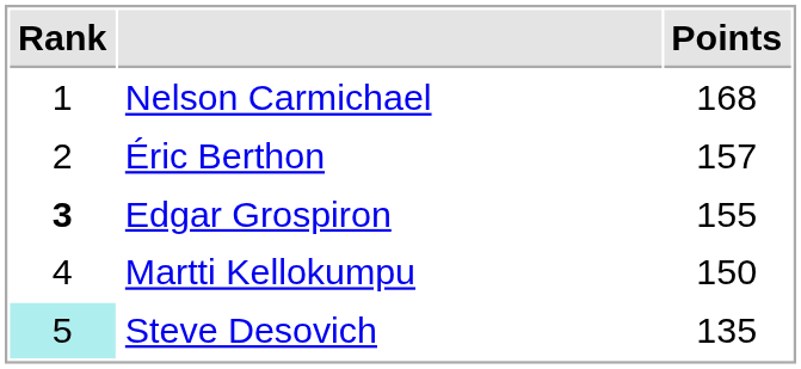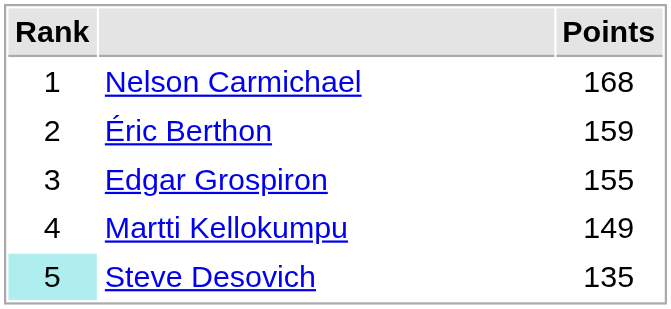 <table cellspacing="1" cellpadding="3" style="border:1px solid #AAAAAA;font-size:86%">
 <tr bgcolor="#E4E4E4">
 <th style="border-bottom:1px solid #AAAAAA" width=10>Rank</th>
 <th style="border-bottom:1px solid #AAAAAA" width=200></th>
 <th style="border-bottom:1px solid #AAAAAA" width=20>Points</th>
 </tr>
 <tr>
 <td align="center">1</td>
 <td> <a href='#'>Nelson Carmichael</a></td>
 <td align=center>168</td>
 </tr>
 <tr>
 <td align="center">2</td>
 <td> <a href='#'>Éric Berthon</a></td>
-<td align=center>157</td>
+<td align=center>159</td>
 </tr>
 <tr>
-<td align="center"><strong>3</strong></td>
+<td align="center">3</td>
 <td> <a href='#'>Edgar Grospiron</a></td>
 <td align=center>155</td>
 </tr>
 <tr>
 <td align="center">4</td>
 <td> <a href='#'>Martti Kellokumpu</a></td>
-<td align=center>150</td>
+<td align=center>149</td>
 </tr>
 <tr>
 <td align="center" style="background: paleturquoise;">5</td>
 <td> <a href='#'>Steve Desovich</a></td>
 <td align=center>135</td>
 </tr>
 </table>
